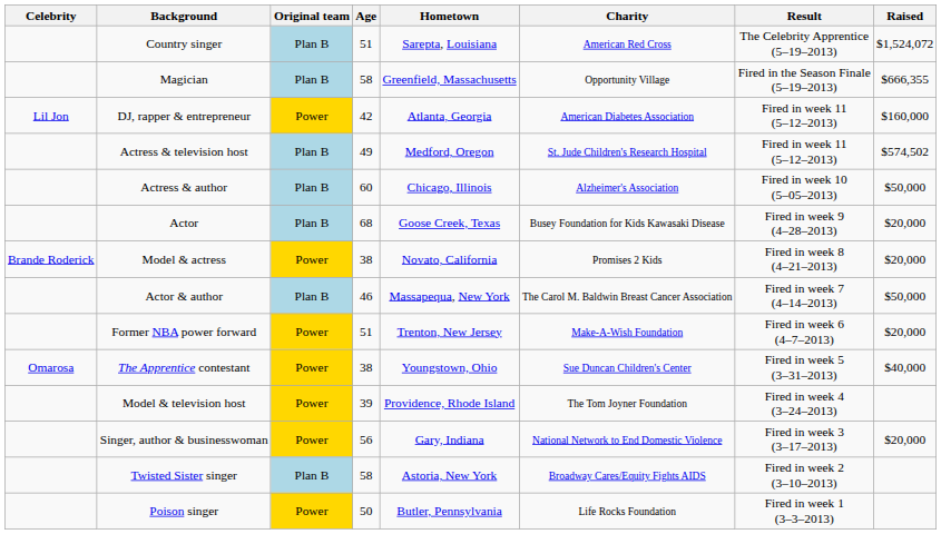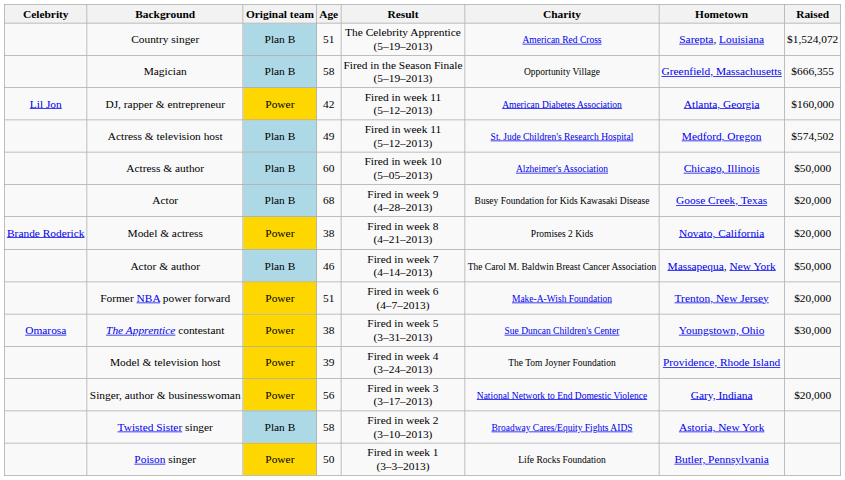 <table class= "wikitable sortable" align=center border="2" cellpadding="3" cellspacing="0" style="text-align: center; font-size:95%">
 <tr>
 <th>Celebrity</th>
 <th>Background</th>
 <th>Original team</th>
 <th>Age</th>
+<th>Result</th>
+<th>Charity</th>
 <th>Hometown</th>
-<th>Charity</th>
-<th>Result</th>
 <th>Raised</th>
 </tr>
 <tr>
 <td><br><small><em></em></small></td>
 <td>Country singer</td>
 <td style="text-align:center; background:lightblue;">Plan B</td>
 <td style="text-align:center;">51</td>
+<td>The Celebrity Apprentice<br>(5–19–2013)</td>
+<td><small><a href='#'>American Red Cross</a></small></td>
 <td><a href='#'>Sarepta</a>, <a href='#'>Louisiana</a></td>
-<td><small><a href='#'>American Red Cross</a></small></td>
-<td>The Celebrity Apprentice<br>(5–19–2013)</td>
 <td>$1,524,072</td>
 </tr>
 <tr>
 <td><br><small><em></em></small></td>
 <td>Magician</td>
 <td style="text-align:center; background:lightblue;">Plan B</td>
 <td style="text-align:center;">58</td>
+<td>Fired in the Season Finale<br>(5–19–2013)</td>
+<td><small>Opportunity Village</small></td>
 <td><a href='#'>Greenfield, Massachusetts</a></td>
-<td><small>Opportunity Village</small></td>
-<td>Fired in the Season Finale<br>(5–19–2013)</td>
 <td>$666,355</td>
 </tr>
 <tr>
 <td><a href='#'>Lil Jon</a><br><small><em></em></small></td>
 <td>DJ, rapper & entrepreneur</td>
 <td style="text-align:center; background:gold;">Power</td>
 <td style="text-align:center;">42</td>
+<td>Fired in week 11<br>(5–12–2013)</td>
+<td><small><a href='#'>American Diabetes Association</a></small></td>
 <td><a href='#'>Atlanta, Georgia</a></td>
-<td><small><a href='#'>American Diabetes Association</a></small></td>
-<td>Fired in week 11<br>(5–12–2013)</td>
 <td>$160,000</td>
 </tr>
 <tr>
 <td><br><small><em></em></small></td>
 <td>Actress & television host</td>
 <td style="text-align:center; background:lightblue;">Plan B</td>
 <td style="text-align:center;">49</td>
+<td>Fired in week 11<br>(5–12–2013)</td>
+<td><small><a href='#'>St. Jude Children's Research Hospital</a></small></td>
 <td><a href='#'>Medford, Oregon</a></td>
-<td><small><a href='#'>St. Jude Children's Research Hospital</a></small></td>
-<td>Fired in week 11<br>(5–12–2013)</td>
 <td>$574,502 </td>
 </tr>
 <tr>
 <td><br><small><em></em></small></td>
 <td>Actress & author</td>
 <td style="text-align:center; background:lightblue;">Plan B</td>
 <td style="text-align:center;">60</td>
+<td>Fired in week 10<br>(5–05–2013)</td>
+<td><small><a href='#'>Alzheimer's Association</a></small></td>
 <td><a href='#'>Chicago, Illinois</a></td>
-<td><small><a href='#'>Alzheimer's Association</a></small></td>
-<td>Fired in week 10<br>(5–05–2013)</td>
 <td>$50,000</td>
 </tr>
 <tr>
 <td><br><small><em></em></small></td>
 <td>Actor</td>
 <td style="text-align:center; background:lightblue;">Plan B</td>
 <td style="text-align:center;">68</td>
+<td>Fired in week 9<br>(4–28–2013)</td>
+<td><small>Busey Foundation for Kids Kawasaki Disease</small></td>
 <td><a href='#'>Goose Creek, Texas</a></td>
-<td><small>Busey Foundation for Kids Kawasaki Disease</small></td>
-<td>Fired in week 9<br>(4–28–2013)</td>
 <td>$20,000</td>
 </tr>
 <tr>
 <td><a href='#'>Brande Roderick</a><br><small><em></em></small></td>
 <td>Model & actress</td>
 <td style="text-align:center; background:gold;">Power</td>
 <td style="text-align:center;">38</td>
+<td>Fired in week 8<br>(4–21–2013)</td>
+<td><small>Promises 2 Kids</small></td>
 <td><a href='#'>Novato, California</a></td>
-<td><small>Promises 2 Kids</small></td>
-<td>Fired in week 8<br>(4–21–2013)</td>
 <td>$20,000</td>
 </tr>
 <tr>
 <td><br><small><em></em></small></td>
 <td>Actor & author</td>
 <td style="text-align:center; background:lightblue;">Plan B</td>
 <td style="text-align:center;">46</td>
+<td>Fired in week 7<br>(4–14–2013)</td>
+<td><small>The Carol M. Baldwin Breast Cancer Association</small></td>
 <td><a href='#'>Massapequa</a>, <a href='#'>New York</a></td>
-<td><small>The Carol M. Baldwin Breast Cancer Association</small></td>
-<td>Fired in week 7<br>(4–14–2013)</td>
 <td>$50,000</td>
 </tr>
 <tr>
 <td><br><small><em></em></small></td>
 <td>Former <a href='#'>NBA</a> power forward</td>
 <td style="text-align:center; background:gold;">Power</td>
 <td style="text-align:center;">51</td>
+<td>Fired in week 6<br>(4–7–2013)</td>
+<td><small><a href='#'>Make-A-Wish Foundation</a></small></td>
 <td><a href='#'>Trenton, New Jersey</a></td>
-<td><small><a href='#'>Make-A-Wish Foundation</a></small></td>
-<td>Fired in week 6<br>(4–7–2013)</td>
 <td>$20,000</td>
 </tr>
 <tr>
 <td><a href='#'>Omarosa</a><br><small><em></em></small></td>
 <td><em><a href='#'>The Apprentice</a></em> contestant</td>
 <td style="text-align:center; background:gold;">Power</td>
 <td style="text-align:center;">38</td>
+<td>Fired in week 5<br>(3–31–2013)</td>
+<td><small><a href='#'>Sue Duncan Children's Center</a></small></td>
 <td><a href='#'>Youngstown, Ohio</a></td>
-<td><small><a href='#'>Sue Duncan Children's Center</a></small></td>
-<td>Fired in week 5<br>(3–31–2013)</td>
-<td>$40,000</td>
+<td>$30,000</td>
 </tr>
 <tr>
 <td><br><small><em></em></small></td>
 <td>Model & television host</td>
 <td style="text-align:center; background:gold;">Power</td>
 <td style="text-align:center;">39</td>
+<td>Fired in week 4<br>(3–24–2013)</td>
+<td><small>The Tom Joyner Foundation</small></td>
 <td><a href='#'>Providence, Rhode Island</a></td>
-<td><small>The Tom Joyner Foundation</small></td>
-<td>Fired in week 4<br>(3–24–2013)</td>
 <td></td>
 </tr>
 <tr>
 <td><br><small><em></em></small></td>
 <td>Singer, author & businesswoman</td>
 <td style="text-align:center; background:gold;">Power</td>
 <td style="text-align:center;">56</td>
+<td>Fired in week 3<br>(3–17–2013)</td>
+<td><small><a href='#'>National Network to End Domestic Violence</a></small></td>
 <td><a href='#'>Gary, Indiana</a></td>
-<td><small><a href='#'>National Network to End Domestic Violence</a></small></td>
-<td>Fired in week 3<br>(3–17–2013)</td>
 <td>$20,000</td>
 </tr>
 <tr>
 <td><br><small><em></em></small></td>
 <td><a href='#'>Twisted Sister</a> singer</td>
 <td style="text-align:center; background:lightblue;">Plan B</td>
 <td style="text-align:center;">58</td>
+<td>Fired in week 2<br>(3–10–2013)</td>
+<td><small><a href='#'>Broadway Cares/Equity Fights AIDS</a></small></td>
 <td><a href='#'>Astoria, New York</a></td>
-<td><small><a href='#'>Broadway Cares/Equity Fights AIDS</a></small></td>
-<td>Fired in week 2<br>(3–10–2013)</td>
 <td></td>
 </tr>
 <tr>
 <td><br><small><em></em></small></td>
 <td><a href='#'>Poison</a> singer</td>
 <td style="text-align:center; background:gold;">Power</td>
 <td style="text-align:center;">50</td>
+<td>Fired in week 1<br>(3–3–2013)</td>
+<td><small>Life Rocks Foundation</small></td>
 <td><a href='#'>Butler, Pennsylvania</a></td>
-<td><small>Life Rocks Foundation</small></td>
-<td>Fired in week 1<br>(3–3–2013)</td>
 <td></td>
 </tr>
 </table>
